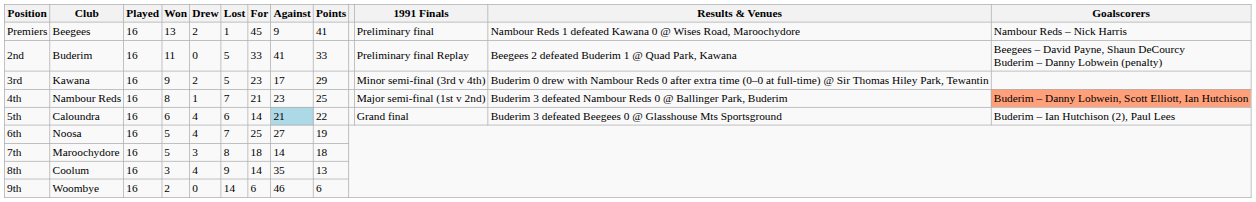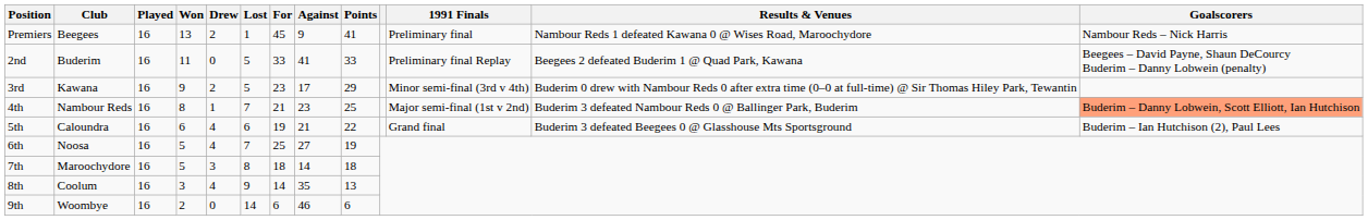 <table class="wikitable">
 <tr>
 <th>Position</th>
 <th>Club</th>
 <th>Played</th>
 <th>Won</th>
 <th>Drew</th>
 <th>Lost</th>
 <th>For</th>
 <th>Against</th>
 <th>Points</th>
 <th></th>
 <th>1991 Finals</th>
 <th>Results & Venues</th>
 <th>Goalscorers</th>
 </tr>
 <tr>
 <td>Premiers</td>
 <td>Beegees</td>
 <td>16</td>
 <td>13</td>
 <td>2</td>
 <td>1</td>
 <td>45</td>
 <td>9</td>
 <td>41</td>
 <td></td>
 <td>Preliminary final</td>
 <td>Nambour Reds 1 defeated Kawana 0 @ Wises Road, Maroochydore</td>
 <td>Nambour Reds – Nick Harris</td>
 </tr>
 <tr>
 <td>2nd</td>
 <td>Buderim</td>
 <td>16</td>
 <td>11</td>
 <td>0</td>
 <td>5</td>
 <td>33</td>
 <td>41</td>
 <td>33</td>
 <td></td>
 <td>Preliminary final Replay</td>
 <td>Beegees 2 defeated Buderim 1 @ Quad Park, Kawana</td>
 <td>Beegees – David Payne, Shaun DeCourcy<br>Buderim – Danny Lobwein (penalty)</td>
 </tr>
 <tr>
 <td>3rd</td>
 <td>Kawana</td>
 <td>16</td>
 <td>9</td>
 <td>2</td>
 <td>5</td>
 <td>23</td>
 <td>17</td>
 <td>29</td>
 <td></td>
 <td>Minor semi-final (3rd v 4th)</td>
 <td>Buderim 0 drew with Nambour Reds 0 after extra time (0–0 at full-time) @ Sir Thomas Hiley Park, Tewantin</td>
 <td></td>
 </tr>
 <tr>
 <td>4th</td>
 <td>Nambour Reds</td>
 <td>16</td>
 <td>8</td>
 <td>1</td>
 <td>7</td>
 <td>21</td>
 <td>23</td>
 <td>25</td>
 <td></td>
 <td>Major semi-final (1st v 2nd)</td>
 <td>Buderim 3 defeated Nambour Reds 0 @ Ballinger Park, Buderim</td>
 <td style="background: lightsalmon;">Buderim – Danny Lobwein, Scott Elliott, Ian Hutchison</td>
 </tr>
 <tr>
 <td>5th</td>
 <td>Caloundra</td>
 <td>16</td>
 <td>6</td>
 <td>4</td>
 <td>6</td>
-<td>14</td>
-<td style="background: lightblue;">21</td>
+<td>19</td>
+<td>21</td>
 <td>22</td>
 <td></td>
 <td>Grand final</td>
 <td>Buderim 3 defeated Beegees 0 @ Glasshouse Mts Sportsground</td>
 <td>Buderim – Ian Hutchison (2), Paul Lees</td>
 </tr>
 <tr>
 <td>6th</td>
 <td>Noosa</td>
 <td>16</td>
 <td>5</td>
 <td>4</td>
 <td>7</td>
 <td>25</td>
 <td>27</td>
 <td>19</td>
 </tr>
 <tr>
 <td>7th</td>
 <td>Maroochydore</td>
 <td>16</td>
 <td>5</td>
 <td>3</td>
 <td>8</td>
 <td>18</td>
 <td>14</td>
 <td>18</td>
 </tr>
 <tr>
 <td>8th</td>
 <td>Coolum</td>
 <td>16</td>
 <td>3</td>
 <td>4</td>
 <td>9</td>
 <td>14</td>
 <td>35</td>
 <td>13</td>
 </tr>
 <tr>
 <td>9th</td>
 <td>Woombye</td>
 <td>16</td>
 <td>2</td>
 <td>0</td>
 <td>14</td>
 <td>6</td>
 <td>46</td>
 <td>6</td>
 </tr>
 </table>
